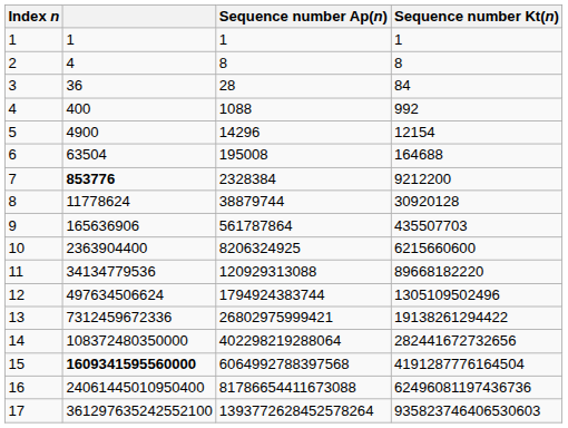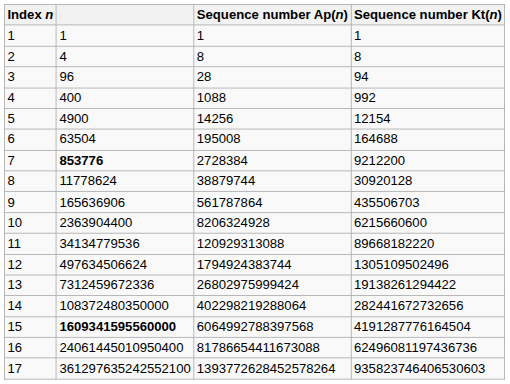 <table class="wikitable">
 <tr>
 <th>Index <em>n</em></th>
 <th></th>
 <th>Sequence number Ap(<em>n</em>)</th>
 <th>Sequence number Kt(<em>n</em>)</th>
 </tr>
 <tr>
 <td>1</td>
 <td>1</td>
 <td>1</td>
 <td>1</td>
 </tr>
 <tr>
 <td>2</td>
 <td>4</td>
 <td>8</td>
 <td>8</td>
 </tr>
 <tr>
 <td>3</td>
-<td>36</td>
+<td>96</td>
 <td>28</td>
-<td>84</td>
+<td>94</td>
 </tr>
 <tr>
 <td>4</td>
 <td>400</td>
 <td>1088</td>
 <td>992</td>
 </tr>
 <tr>
 <td>5</td>
 <td>4900</td>
-<td>14296</td>
+<td>14256</td>
 <td>12154</td>
 </tr>
 <tr>
 <td>6</td>
 <td>63504</td>
 <td>195008</td>
 <td>164688</td>
 </tr>
 <tr>
 <td>7</td>
 <td><strong>853776</strong></td>
-<td>2328384</td>
+<td>2728384</td>
 <td>9212200</td>
 </tr>
 <tr>
 <td>8</td>
 <td>11778624</td>
 <td>38879744</td>
 <td>30920128</td>
 </tr>
 <tr>
 <td>9</td>
 <td>165636906</td>
 <td>561787864</td>
-<td>435507703</td>
+<td>435506703</td>
 </tr>
 <tr>
 <td>10</td>
 <td>2363904400</td>
-<td>8206324925</td>
+<td>8206324928</td>
 <td>6215660600</td>
 </tr>
 <tr>
 <td>11</td>
 <td>34134779536</td>
 <td>120929313088</td>
 <td>89668182220</td>
 </tr>
 <tr>
 <td>12</td>
 <td>497634506624</td>
 <td>1794924383744</td>
 <td>1305109502496</td>
 </tr>
 <tr>
 <td>13</td>
 <td>7312459672336</td>
-<td>26802975999421</td>
+<td>26802975999424</td>
 <td>19138261294422</td>
 </tr>
 <tr>
 <td>14</td>
 <td>108372480350000</td>
 <td>402298219288064</td>
 <td>282441672732656</td>
 </tr>
 <tr>
 <td>15</td>
 <td><strong>1609341595560000</strong></td>
 <td>6064992788397568</td>
 <td>4191287776164504</td>
 </tr>
 <tr>
 <td>16</td>
 <td>24061445010950400</td>
 <td>81786654411673088</td>
 <td>62496081197436736</td>
 </tr>
 <tr>
 <td>17</td>
 <td>361297635242552100</td>
 <td>1393772628452578264</td>
 <td>935823746406530603</td>
 </tr>
 </table>
